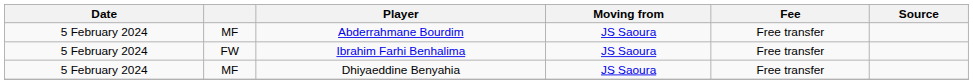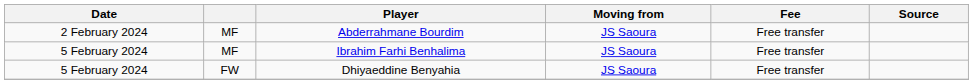 <table class="wikitable sortable" style="width:70%; text-align:center; font-size:85%; text-align:centre;">
 <tr>
 <th>Date</th>
 <th></th>
 <th>Player</th>
 <th>Moving from</th>
 <th>Fee</th>
 <th>Source</th>
 </tr>
 <tr>
-<td>5 February 2024</td>
+<td>2 February 2024</td>
 <td>MF</td>
 <td> <a href='#'>Abderrahmane Bourdim</a></td>
 <td><a href='#'>JS Saoura</a></td>
 <td>Free transfer</td>
 <td></td>
 </tr>
 <tr>
 <td>5 February 2024</td>
-<td>FW</td>
+<td>MF</td>
 <td> <a href='#'>Ibrahim Farhi Benhalima</a></td>
 <td><a href='#'>JS Saoura</a></td>
 <td>Free transfer</td>
 <td></td>
 </tr>
 <tr>
 <td>5 February 2024</td>
-<td>MF</td>
+<td>FW</td>
 <td> Dhiyaeddine Benyahia</td>
 <td><a href='#'>JS Saoura</a></td>
 <td>Free transfer</td>
 <td></td>
 </tr>
 <tr>
 </tr>
 </table>
